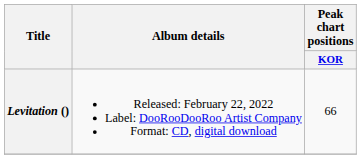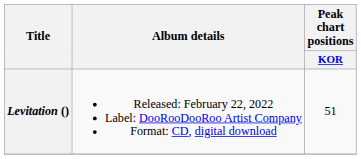 <table class="wikitable plainrowheaders" style="text-align:center;">
 <tr>
 <th scope="col" rowspan="2">Title</th>
 <th scope="col" rowspan="2">Album details</th>
 <th scope="col" colspan="1">Peak chart positions</th>
 </tr>
 <tr>
 <th scope="col" style="width:2.5em;font-size:90%;"><a href='#'>KOR</a><br></th>
 </tr>
 <tr>
 <th scope="row"><em>Levitation</em> ()</th>
 <td><br><ul><li>Released: February 22, 2022</li><li>Label: <a href='#'>DooRooDooRoo Artist Company</a></li><li>Format: <a href='#'>CD</a>, <a href='#'>digital download</a></li></ul></td>
-<td>66</td>
+<td>51</td>
 </tr>
 <tr>
 </tr>
 </table>
